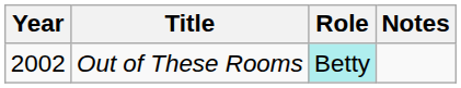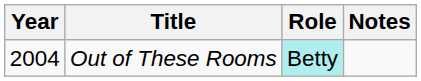 <table class="wikitable">
 <tr>
 <th>Year</th>
 <th>Title</th>
 <th>Role</th>
 <th>Notes</th>
 </tr>
 <tr>
-<td>2002</td>
+<td>2004</td>
 <td><em>Out of These Rooms</em></td>
 <td style="background: paleturquoise;">Betty</td>
 <td></td>
 </tr>
 </table>
